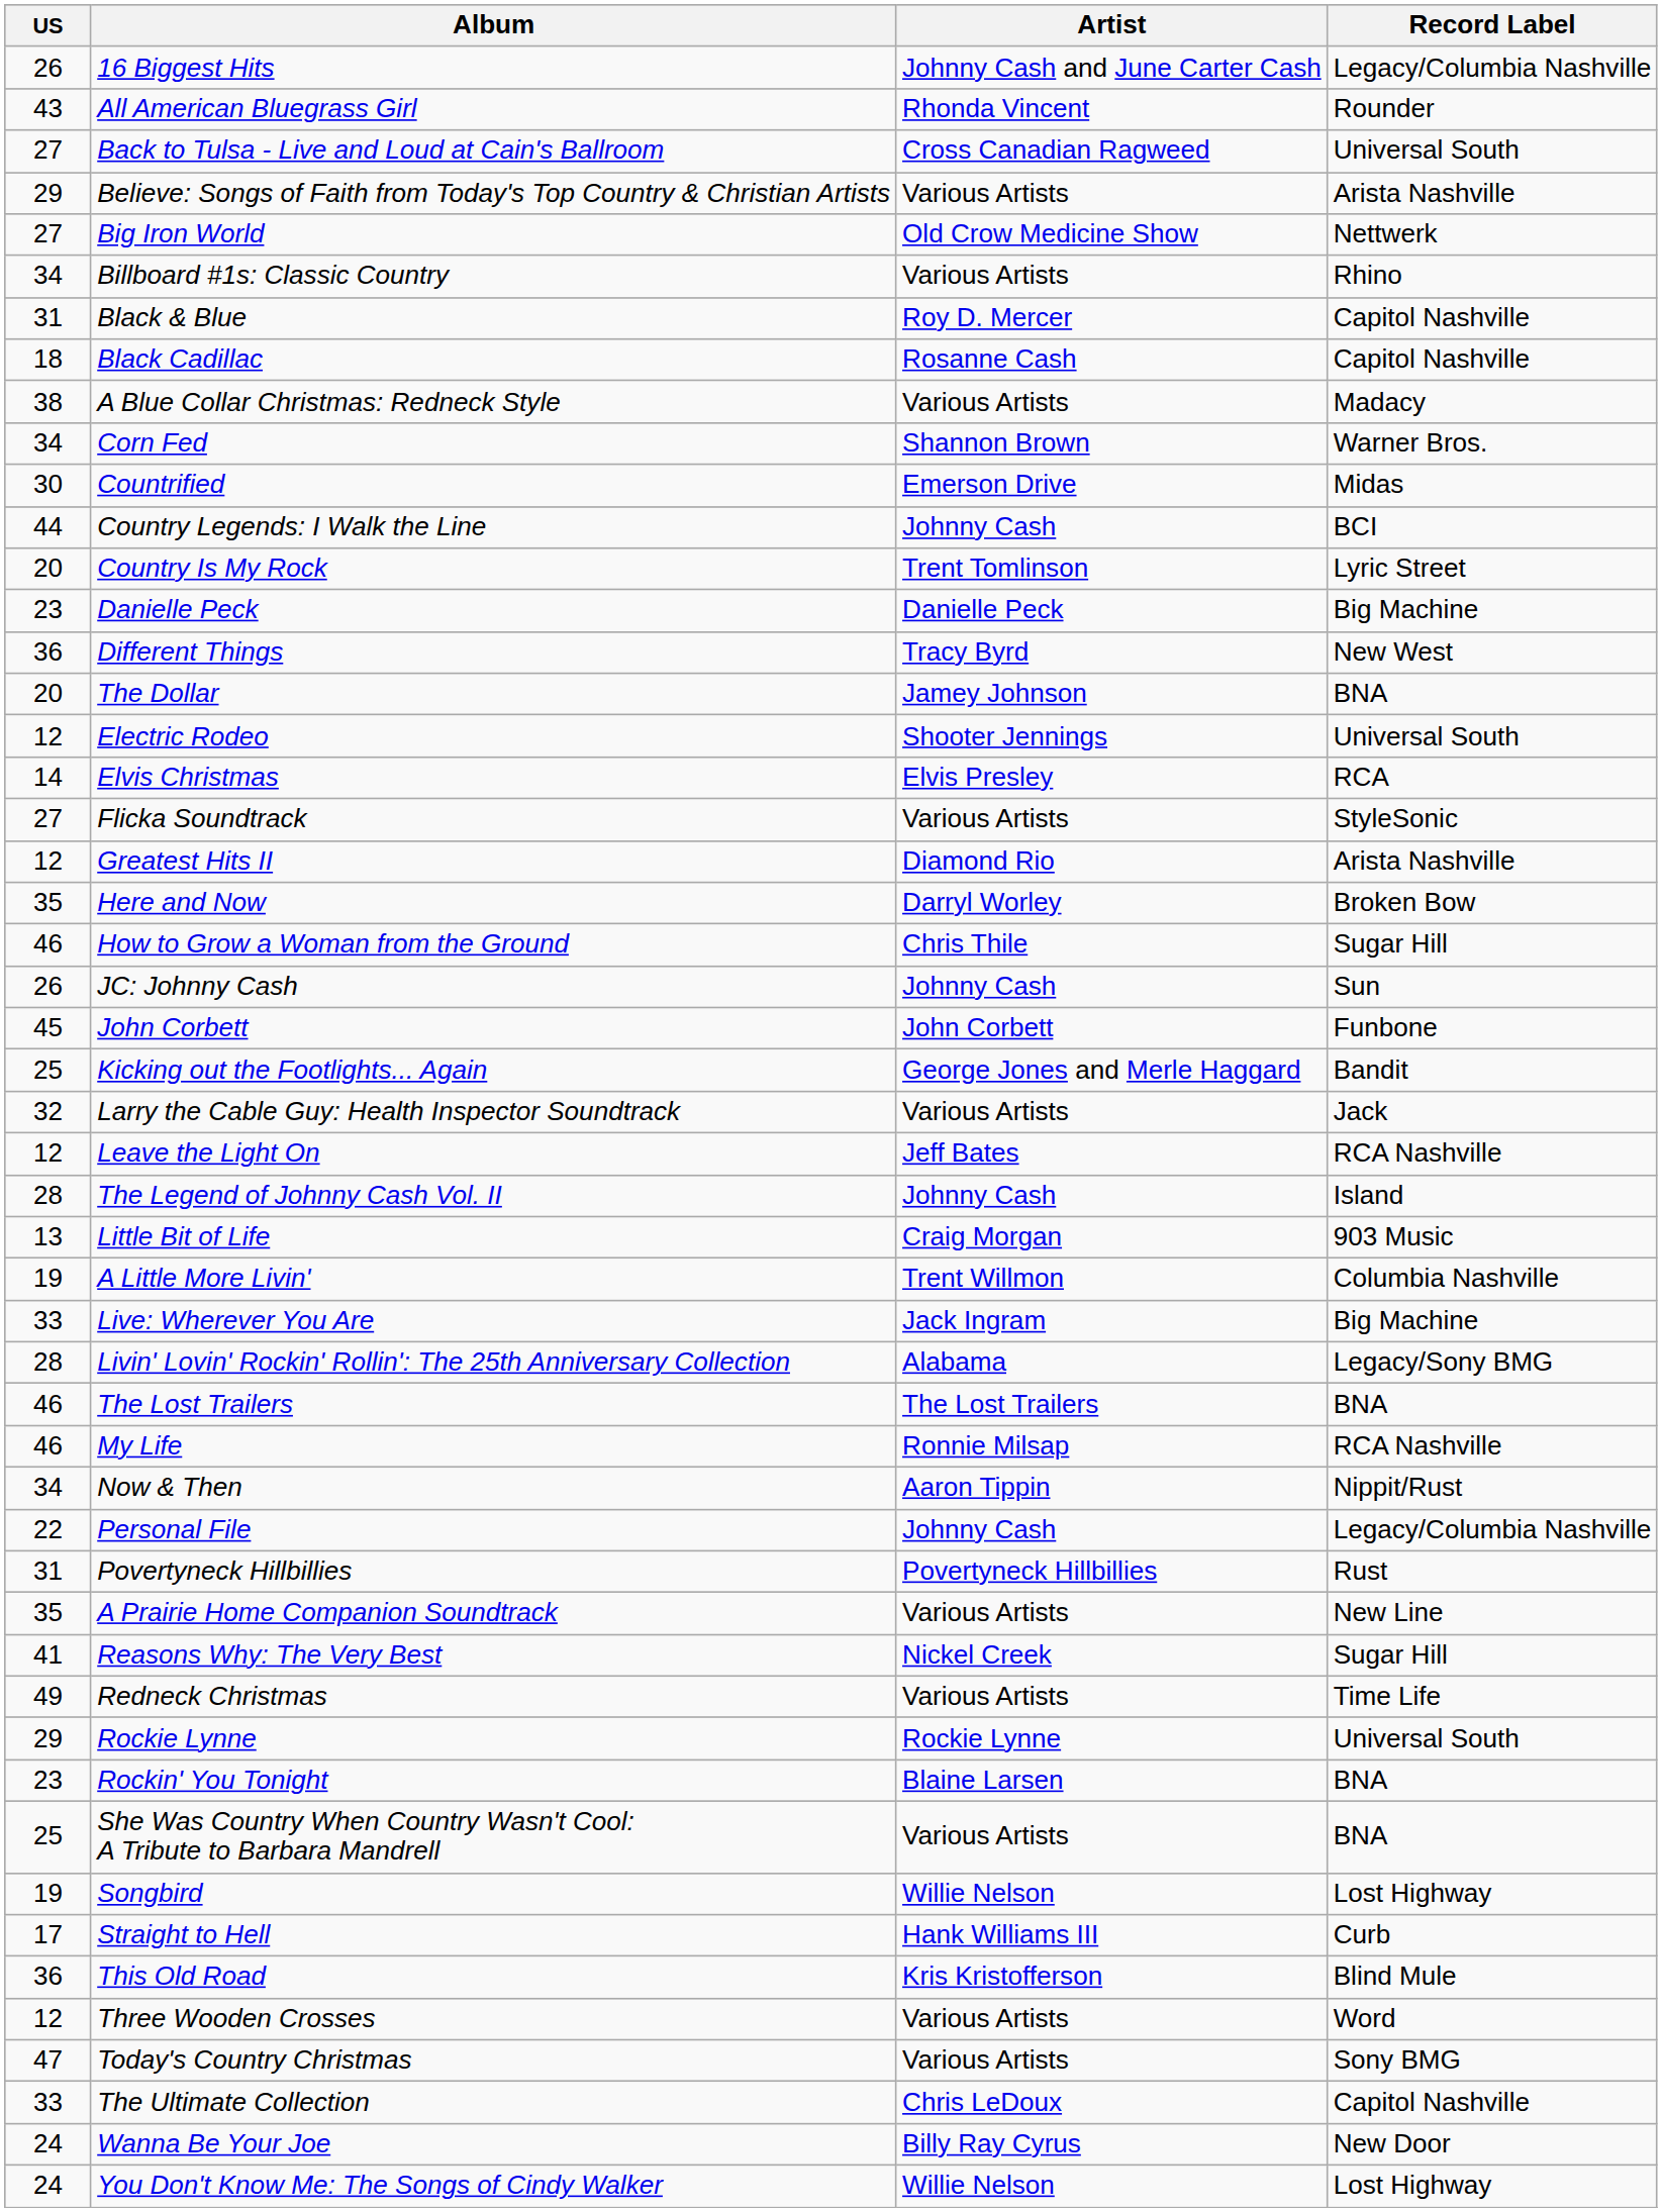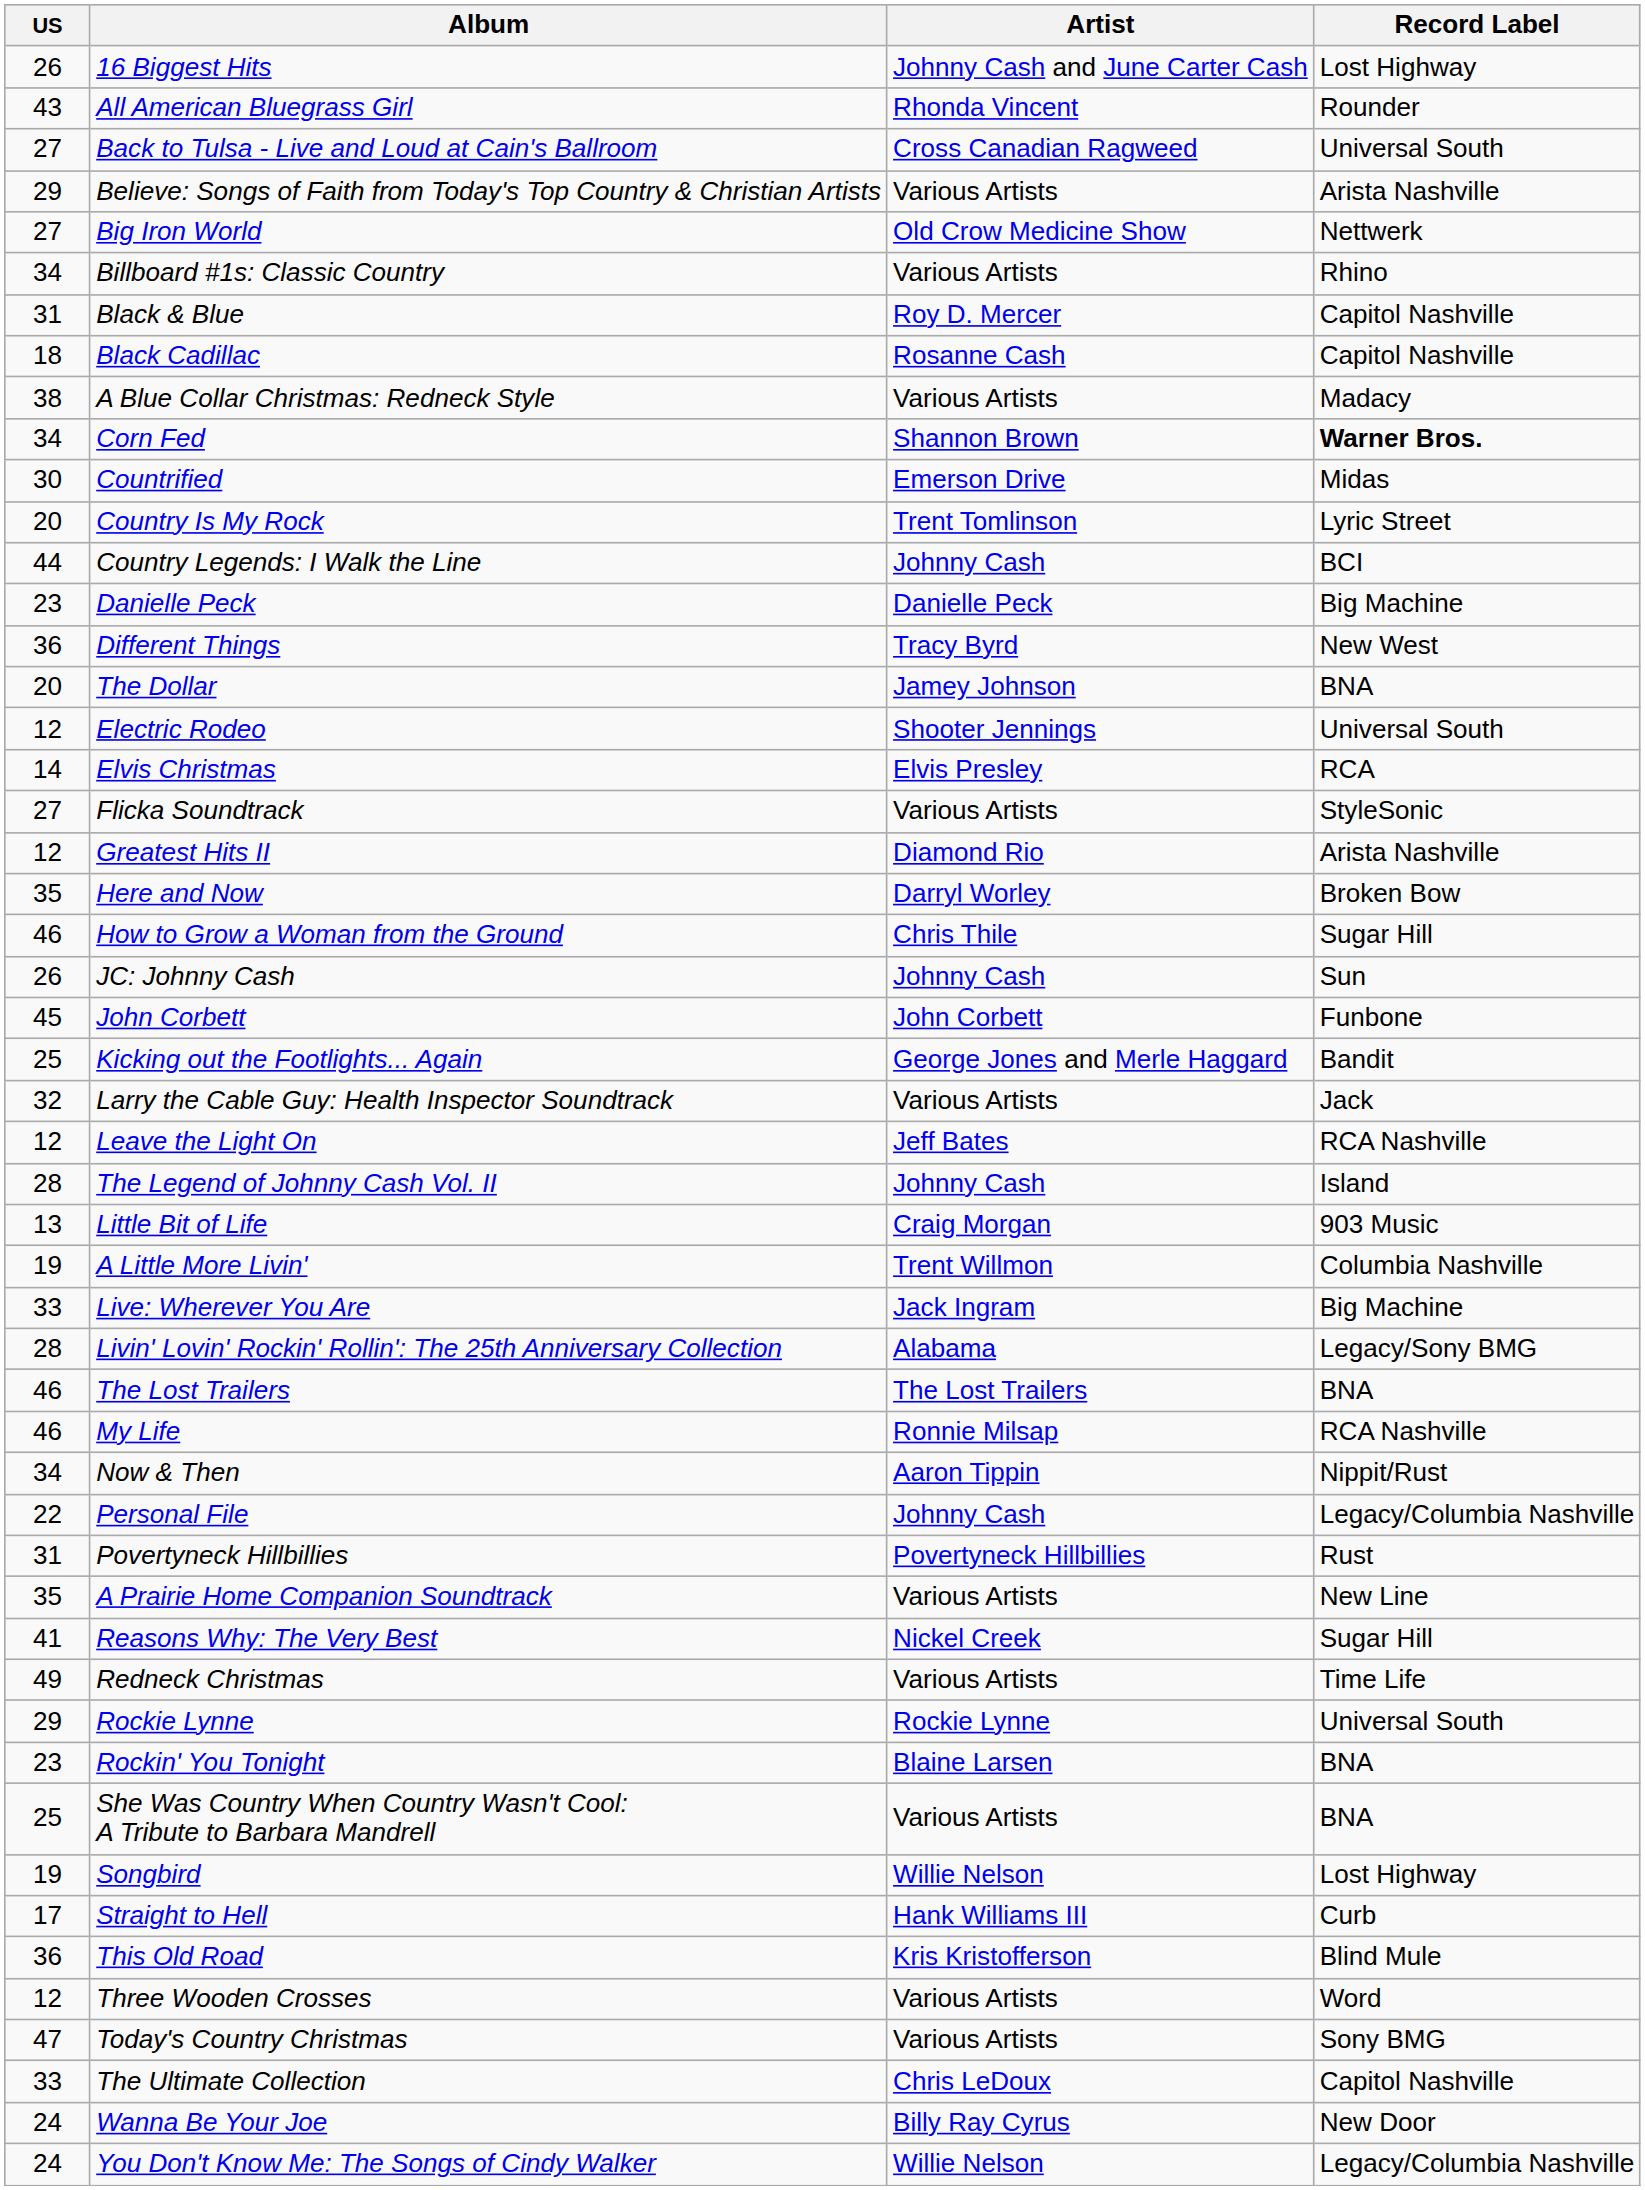 <table class="wikitable sortable">
 <tr>
 <th width=45><small>US</small></th>
 <th>Album</th>
 <th>Artist</th>
 <th>Record Label</th>
 </tr>
 <tr>
 <td align="center">26</td>
 <td><em><a href='#'>16 Biggest Hits</a></em></td>
 <td><a href='#'>Johnny Cash</a> and <a href='#'>June Carter Cash</a></td>
-<td>Legacy/Columbia Nashville</td>
+<td>Lost Highway</td>
 </tr>
 <tr>
 <td align="center">43</td>
 <td><em><a href='#'>All American Bluegrass Girl</a></em></td>
 <td><a href='#'>Rhonda Vincent</a></td>
 <td>Rounder</td>
 </tr>
 <tr>
 <td align="center">27</td>
 <td><em><a href='#'>Back to Tulsa - Live and Loud at Cain's Ballroom</a></em></td>
 <td><a href='#'>Cross Canadian Ragweed</a></td>
 <td>Universal South</td>
 </tr>
 <tr>
 <td align="center">29</td>
 <td><em>Believe: Songs of Faith from Today's Top Country & Christian Artists</em></td>
 <td>Various Artists</td>
 <td>Arista Nashville</td>
 </tr>
 <tr>
 <td align="center">27</td>
 <td><em><a href='#'>Big Iron World</a></em></td>
 <td><a href='#'>Old Crow Medicine Show</a></td>
 <td>Nettwerk</td>
 </tr>
 <tr>
 <td align="center">34</td>
 <td><em>Billboard #1s: Classic Country</em></td>
 <td>Various Artists</td>
 <td>Rhino</td>
 </tr>
 <tr>
 <td align="center">31</td>
 <td><em>Black & Blue</em></td>
 <td><a href='#'>Roy D. Mercer</a></td>
 <td>Capitol Nashville</td>
 </tr>
 <tr>
 <td align="center">18</td>
 <td><em><a href='#'>Black Cadillac</a></em></td>
 <td><a href='#'>Rosanne Cash</a></td>
 <td>Capitol Nashville</td>
 </tr>
 <tr>
 <td align="center">38</td>
 <td><em>A Blue Collar Christmas: Redneck Style</em></td>
 <td>Various Artists</td>
 <td>Madacy</td>
 </tr>
 <tr>
 <td align="center">34</td>
 <td><em><a href='#'>Corn Fed</a></em></td>
 <td><a href='#'>Shannon Brown</a></td>
-<td>Warner Bros.</td>
+<td><strong>Warner Bros.</strong></td>
 </tr>
 <tr>
 <td align="center">30</td>
 <td><em><a href='#'>Countrified</a></em></td>
 <td><a href='#'>Emerson Drive</a></td>
 <td>Midas</td>
 </tr>
 <tr>
+<td align="center">20</td>
+<td><em><a href='#'>Country Is My Rock</a></em></td>
+<td><a href='#'>Trent Tomlinson</a></td>
+<td>Lyric Street</td>
+</tr>
+<tr>
 <td align="center">44</td>
 <td><em>Country Legends: I Walk the Line</em></td>
 <td><a href='#'>Johnny Cash</a></td>
 <td>BCI</td>
-</tr>
-<tr>
-<td align="center">20</td>
-<td><em><a href='#'>Country Is My Rock</a></em></td>
-<td><a href='#'>Trent Tomlinson</a></td>
-<td>Lyric Street</td>
 </tr>
 <tr>
 <td align="center">23</td>
 <td><em><a href='#'>Danielle Peck</a></em></td>
 <td><a href='#'>Danielle Peck</a></td>
 <td>Big Machine</td>
 </tr>
 <tr>
 <td align="center">36</td>
 <td><em><a href='#'>Different Things</a></em></td>
 <td><a href='#'>Tracy Byrd</a></td>
 <td>New West</td>
 </tr>
 <tr>
 <td align="center">20</td>
 <td><em><a href='#'>The Dollar</a></em></td>
 <td><a href='#'>Jamey Johnson</a></td>
 <td>BNA</td>
 </tr>
 <tr>
 <td align="center">12</td>
 <td><em><a href='#'>Electric Rodeo</a></em></td>
 <td><a href='#'>Shooter Jennings</a></td>
 <td>Universal South</td>
 </tr>
 <tr>
 <td align="center">14</td>
 <td><em><a href='#'>Elvis Christmas</a></em></td>
 <td><a href='#'>Elvis Presley</a></td>
 <td>RCA</td>
 </tr>
 <tr>
 <td align="center">27</td>
 <td><em>Flicka Soundtrack</em></td>
 <td>Various Artists</td>
 <td>StyleSonic</td>
 </tr>
 <tr>
 <td align="center">12</td>
 <td><em><a href='#'>Greatest Hits II</a></em></td>
 <td><a href='#'>Diamond Rio</a></td>
 <td>Arista Nashville</td>
 </tr>
 <tr>
 <td align="center">35</td>
 <td><em><a href='#'>Here and Now</a></em></td>
 <td><a href='#'>Darryl Worley</a></td>
 <td>Broken Bow</td>
 </tr>
 <tr>
 <td align="center">46</td>
 <td><em><a href='#'>How to Grow a Woman from the Ground</a></em></td>
 <td><a href='#'>Chris Thile</a></td>
 <td>Sugar Hill</td>
 </tr>
 <tr>
 <td align="center">26</td>
 <td><em>JC: Johnny Cash</em></td>
 <td><a href='#'>Johnny Cash</a></td>
 <td>Sun</td>
 </tr>
 <tr>
 <td align="center">45</td>
 <td><em><a href='#'>John Corbett</a></em></td>
 <td><a href='#'>John Corbett</a></td>
 <td>Funbone</td>
 </tr>
 <tr>
 <td align="center">25</td>
 <td><em><a href='#'>Kicking out the Footlights... Again</a></em></td>
 <td><a href='#'>George Jones</a> and <a href='#'>Merle Haggard</a></td>
 <td>Bandit</td>
 </tr>
 <tr>
 <td align="center">32</td>
 <td><em>Larry the Cable Guy: Health Inspector Soundtrack</em></td>
 <td>Various Artists</td>
 <td>Jack</td>
 </tr>
 <tr>
 <td align="center">12</td>
 <td><em><a href='#'>Leave the Light On</a></em></td>
 <td><a href='#'>Jeff Bates</a></td>
 <td>RCA Nashville</td>
 </tr>
 <tr>
 <td align="center">28</td>
 <td><em><a href='#'>The Legend of Johnny Cash Vol. II</a></em></td>
 <td><a href='#'>Johnny Cash</a></td>
 <td>Island</td>
 </tr>
 <tr>
 <td align="center">13</td>
 <td><em><a href='#'>Little Bit of Life</a></em></td>
 <td><a href='#'>Craig Morgan</a></td>
 <td>903 Music</td>
 </tr>
 <tr>
 <td align="center">19</td>
 <td><em><a href='#'>A Little More Livin'</a></em></td>
 <td><a href='#'>Trent Willmon</a></td>
 <td>Columbia Nashville</td>
 </tr>
 <tr>
 <td align="center">33</td>
 <td><em><a href='#'>Live: Wherever You Are</a></em></td>
 <td><a href='#'>Jack Ingram</a></td>
 <td>Big Machine</td>
 </tr>
 <tr>
 <td align="center">28</td>
 <td><em><a href='#'>Livin' Lovin' Rockin' Rollin': The 25th Anniversary Collection</a></em></td>
 <td><a href='#'>Alabama</a></td>
 <td>Legacy/Sony BMG</td>
 </tr>
 <tr>
 <td align="center">46</td>
 <td><em><a href='#'>The Lost Trailers</a></em></td>
 <td><a href='#'>The Lost Trailers</a></td>
 <td>BNA</td>
 </tr>
 <tr>
 <td align="center">46</td>
 <td><em><a href='#'>My Life</a></em></td>
 <td><a href='#'>Ronnie Milsap</a></td>
 <td>RCA Nashville</td>
 </tr>
 <tr>
 <td align="center">34</td>
 <td><em>Now & Then</em></td>
 <td><a href='#'>Aaron Tippin</a></td>
 <td>Nippit/Rust</td>
 </tr>
 <tr>
 <td align="center">22</td>
 <td><em><a href='#'>Personal File</a></em></td>
 <td><a href='#'>Johnny Cash</a></td>
 <td>Legacy/Columbia Nashville</td>
 </tr>
 <tr>
 <td align="center">31</td>
 <td><em>Povertyneck Hillbillies</em></td>
 <td><a href='#'>Povertyneck Hillbillies</a></td>
 <td>Rust</td>
 </tr>
 <tr>
 <td align="center">35</td>
 <td><em><a href='#'>A Prairie Home Companion Soundtrack</a></em></td>
 <td>Various Artists</td>
 <td>New Line</td>
 </tr>
 <tr>
 <td align="center">41</td>
 <td><em><a href='#'>Reasons Why: The Very Best</a></em></td>
 <td><a href='#'>Nickel Creek</a></td>
 <td>Sugar Hill</td>
 </tr>
 <tr>
 <td align="center">49</td>
 <td><em>Redneck Christmas</em></td>
 <td>Various Artists</td>
 <td>Time Life</td>
 </tr>
 <tr>
 <td align="center">29</td>
 <td><em><a href='#'>Rockie Lynne</a></em></td>
 <td><a href='#'>Rockie Lynne</a></td>
 <td>Universal South</td>
 </tr>
 <tr>
 <td align="center">23</td>
 <td><em><a href='#'>Rockin' You Tonight</a></em></td>
 <td><a href='#'>Blaine Larsen</a></td>
 <td>BNA</td>
 </tr>
 <tr>
 <td align="center">25</td>
 <td><em>She Was Country When Country Wasn't Cool:<br>A Tribute to Barbara Mandrell</em></td>
 <td>Various Artists</td>
 <td>BNA</td>
 </tr>
 <tr>
 <td align="center">19</td>
 <td><em><a href='#'>Songbird</a></em></td>
 <td><a href='#'>Willie Nelson</a></td>
 <td>Lost Highway</td>
 </tr>
 <tr>
 <td align="center">17</td>
 <td><em><a href='#'>Straight to Hell</a></em></td>
 <td><a href='#'>Hank Williams III</a></td>
 <td>Curb</td>
 </tr>
 <tr>
 <td align="center">36</td>
 <td><em><a href='#'>This Old Road</a></em></td>
 <td><a href='#'>Kris Kristofferson</a></td>
 <td>Blind Mule</td>
 </tr>
 <tr>
 <td align="center">12</td>
 <td><em>Three Wooden Crosses</em></td>
 <td>Various Artists</td>
 <td>Word</td>
 </tr>
 <tr>
 <td align="center">47</td>
 <td><em>Today's Country Christmas</em></td>
 <td>Various Artists</td>
 <td>Sony BMG</td>
 </tr>
 <tr>
 <td align="center">33</td>
 <td><em>The Ultimate Collection</em></td>
 <td><a href='#'>Chris LeDoux</a></td>
 <td>Capitol Nashville</td>
 </tr>
 <tr>
 <td align="center">24</td>
 <td><em><a href='#'>Wanna Be Your Joe</a></em></td>
 <td><a href='#'>Billy Ray Cyrus</a></td>
 <td>New Door</td>
 </tr>
 <tr>
 <td align="center">24</td>
 <td><em><a href='#'>You Don't Know Me: The Songs of Cindy Walker</a></em></td>
 <td><a href='#'>Willie Nelson</a></td>
-<td>Lost Highway</td>
+<td>Legacy/Columbia Nashville</td>
 </tr>
 <tr>
 </tr>
 </table>
